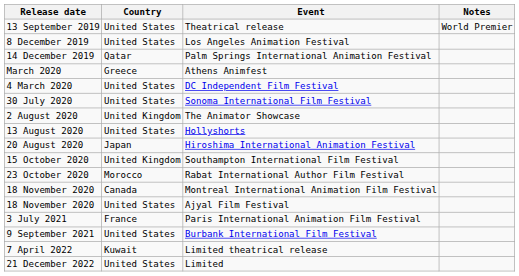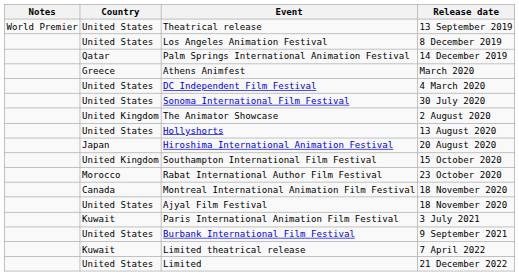 <table class="wikitable">
 <tr>
-<th>Release date</th>
+<th>Notes</th>
 <th>Country</th>
 <th>Event</th>
-<th>Notes</th>
+<th>Release date</th>
 </tr>
 <tr>
-<td>13 September 2019</td>
+<td>World Premier</td>
 <td>United States</td>
 <td>Theatrical release</td>
-<td>World Premier</td>
+<td>13 September 2019</td>
 </tr>
 <tr>
-<td>8 December 2019</td>
+<td></td>
 <td>United States</td>
 <td>Los Angeles Animation Festival</td>
-<td></td>
+<td>8 December 2019</td>
 </tr>
 <tr>
-<td>14 December 2019</td>
+<td></td>
 <td>Qatar</td>
 <td>Palm Springs International Animation Festival</td>
-<td></td>
+<td>14 December 2019</td>
 </tr>
 <tr>
-<td>March 2020</td>
+<td></td>
 <td>Greece</td>
 <td>Athens Animfest</td>
-<td></td>
+<td>March 2020</td>
 </tr>
 <tr>
-<td>4 March 2020</td>
+<td></td>
 <td>United States</td>
 <td><a href='#'>DC Independent Film Festival</a></td>
-<td></td>
+<td>4 March 2020</td>
 </tr>
 <tr>
-<td>30 July 2020</td>
+<td></td>
 <td>United States</td>
 <td><a href='#'>Sonoma International Film Festival</a></td>
-<td></td>
+<td>30 July 2020</td>
 </tr>
 <tr>
-<td>2 August 2020</td>
+<td></td>
 <td>United Kingdom</td>
 <td>The Animator Showcase</td>
-<td></td>
+<td>2 August 2020</td>
 </tr>
 <tr>
-<td>13 August 2020</td>
+<td></td>
 <td>United States</td>
 <td><a href='#'>Hollyshorts</a></td>
-<td></td>
+<td>13 August 2020</td>
 </tr>
 <tr>
-<td>20 August 2020</td>
+<td></td>
 <td>Japan</td>
 <td><a href='#'>Hiroshima International Animation Festival</a></td>
-<td></td>
+<td>20 August 2020</td>
 </tr>
 <tr>
-<td>15 October 2020</td>
+<td></td>
 <td>United Kingdom</td>
 <td>Southampton International Film Festival</td>
-<td></td>
+<td>15 October 2020</td>
 </tr>
 <tr>
-<td>23 October 2020</td>
+<td></td>
 <td>Morocco</td>
 <td>Rabat International Author Film Festival</td>
-<td></td>
+<td>23 October 2020</td>
 </tr>
 <tr>
-<td>18 November 2020</td>
+<td></td>
 <td>Canada</td>
 <td>Montreal International Animation Film Festival</td>
-<td></td>
+<td>18 November 2020</td>
 </tr>
 <tr>
-<td>18 November 2020</td>
+<td></td>
 <td>United States</td>
 <td>Ajyal Film Festival</td>
-<td></td>
+<td>18 November 2020</td>
 </tr>
 <tr>
+<td></td>
+<td>Kuwait</td>
+<td>Paris International Animation Film Festival</td>
 <td>3 July 2021</td>
-<td>France</td>
-<td>Paris International Animation Film Festival</td>
-<td></td>
 </tr>
 <tr>
-<td>9 September 2021</td>
+<td></td>
 <td>United States</td>
 <td><a href='#'>Burbank International Film Festival</a></td>
-<td></td>
+<td>9 September 2021</td>
 </tr>
 <tr>
-<td>7 April 2022</td>
+<td></td>
 <td>Kuwait</td>
 <td>Limited theatrical release</td>
-<td></td>
+<td>7 April 2022</td>
 </tr>
 <tr>
-<td>21 December 2022</td>
+<td></td>
 <td>United States</td>
 <td>Limited</td>
-<td></td>
+<td>21 December 2022</td>
 </tr>
 </table>
